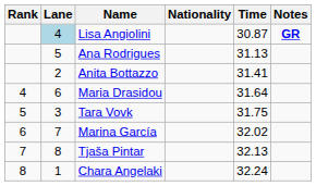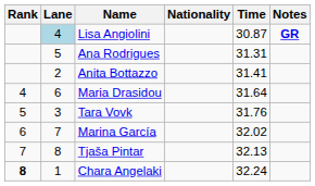 <table class="wikitable sortable" style="text-align:center">
 <tr>
 <th>Rank</th>
 <th>Lane</th>
 <th>Name</th>
 <th>Nationality</th>
 <th>Time</th>
 <th>Notes</th>
 </tr>
 <tr>
 <td></td>
 <td style="background: lightblue;">4</td>
 <td align=left><a href='#'>Lisa Angiolini</a></td>
 <td align=left></td>
 <td>30.87</td>
 <td><strong><a href='#'>GR</a></strong></td>
 </tr>
 <tr>
 <td></td>
 <td>5</td>
 <td align=left><a href='#'>Ana Rodrigues</a></td>
 <td align=left></td>
-<td>31.13</td>
+<td>31.31</td>
 <td></td>
 </tr>
 <tr>
 <td></td>
 <td>2</td>
 <td align=left><a href='#'>Anita Bottazzo</a></td>
 <td align=left></td>
 <td>31.41</td>
 <td></td>
 </tr>
 <tr>
 <td>4</td>
 <td>6</td>
 <td align=left><a href='#'>Maria Drasidou</a></td>
 <td align=left></td>
 <td>31.64</td>
 <td></td>
 </tr>
 <tr>
 <td>5</td>
 <td>3</td>
 <td align=left><a href='#'>Tara Vovk</a></td>
 <td align=left></td>
-<td>31.75</td>
+<td>31.76</td>
 <td></td>
 </tr>
 <tr>
 <td>6</td>
 <td>7</td>
 <td align=left><a href='#'>Marina García</a></td>
 <td align=left></td>
 <td>32.02</td>
 <td></td>
 </tr>
 <tr>
 <td>7</td>
 <td>8</td>
 <td align=left><a href='#'>Tjaša Pintar</a></td>
 <td align=left></td>
 <td>32.13</td>
 <td></td>
 </tr>
 <tr>
-<td>8</td>
+<td><strong>8</strong></td>
 <td>1</td>
 <td align=left><a href='#'>Chara Angelaki</a></td>
 <td align=left></td>
 <td>32.24</td>
 <td></td>
 </tr>
 </table>
